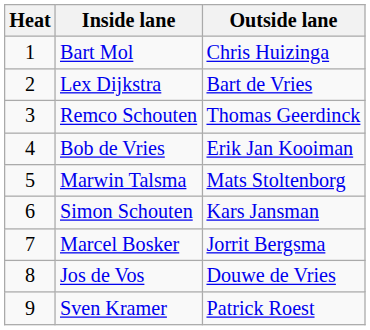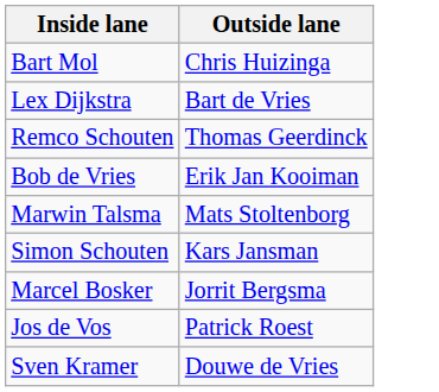 <table class="wikitable">
 <tr>
-<th>Heat</th>
 <th>Inside lane</th>
 <th>Outside lane</th>
 </tr>
 <tr>
-<td align="center">1</td>
 <td><a href='#'>Bart Mol</a></td>
 <td><a href='#'>Chris Huizinga</a></td>
 </tr>
 <tr>
-<td align="center">2</td>
 <td><a href='#'>Lex Dijkstra</a></td>
 <td><a href='#'>Bart de Vries</a></td>
 </tr>
 <tr>
-<td align="center">3</td>
 <td><a href='#'>Remco Schouten</a></td>
 <td><a href='#'>Thomas Geerdinck</a></td>
 </tr>
 <tr>
-<td align="center">4</td>
 <td><a href='#'>Bob de Vries</a></td>
 <td><a href='#'>Erik Jan Kooiman</a></td>
 </tr>
 <tr>
-<td align="center">5</td>
 <td><a href='#'>Marwin Talsma</a></td>
 <td><a href='#'>Mats Stoltenborg</a></td>
 </tr>
 <tr>
-<td align="center">6</td>
 <td><a href='#'>Simon Schouten</a></td>
 <td><a href='#'>Kars Jansman</a></td>
 </tr>
 <tr>
-<td align="center">7</td>
 <td><a href='#'>Marcel Bosker</a></td>
 <td><a href='#'>Jorrit Bergsma</a></td>
 </tr>
 <tr>
-<td align="center">8</td>
 <td><a href='#'>Jos de Vos</a></td>
+<td><a href='#'>Patrick Roest</a></td>
+</tr>
+<tr>
+<td><a href='#'>Sven Kramer</a></td>
 <td><a href='#'>Douwe de Vries</a></td>
 </tr>
-<tr>
-<td align="center">9</td>
-<td><a href='#'>Sven Kramer</a></td>
-<td><a href='#'>Patrick Roest</a></td>
-</tr>
 </table>
